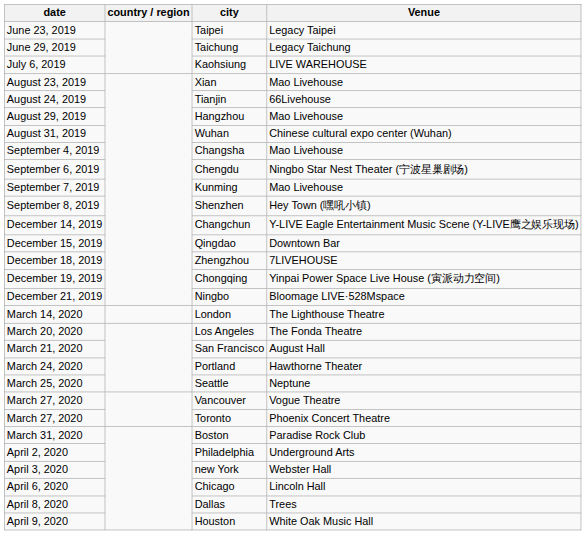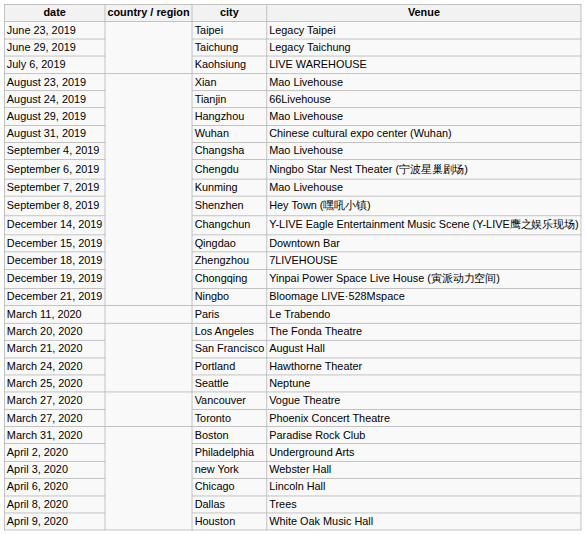 <table class="wikitable">
 <tr>
 <th>date</th>
 <th>country / region</th>
 <th>city</th>
 <th>Venue</th>
 </tr>
 <tr>
 <td>June 23, 2019</td>
 <td rowspan="3"></td>
 <td>Taipei</td>
 <td>Legacy Taipei</td>
 </tr>
 <tr>
 <td>June 29, 2019</td>
 <td>Taichung</td>
 <td>Legacy Taichung</td>
 </tr>
 <tr>
 <td>July 6, 2019</td>
 <td>Kaohsiung</td>
 <td>LIVE WAREHOUSE</td>
 </tr>
 <tr>
 <td>August 23, 2019</td>
 <td rowspan="13"></td>
 <td>Xian</td>
 <td>Mao Livehouse</td>
 </tr>
 <tr>
 <td>August 24, 2019</td>
 <td>Tianjin</td>
 <td>66Livehouse</td>
 </tr>
 <tr>
 <td>August 29, 2019</td>
 <td>Hangzhou</td>
 <td>Mao Livehouse</td>
 </tr>
 <tr>
 <td>August 31, 2019</td>
 <td>Wuhan</td>
 <td>Chinese cultural expo center (Wuhan)</td>
 </tr>
 <tr>
 <td>September 4, 2019</td>
 <td>Changsha</td>
 <td>Mao Livehouse</td>
 </tr>
 <tr>
 <td>September 6, 2019</td>
 <td>Chengdu</td>
 <td>Ningbo Star Nest Theater (宁波星巢剧场)</td>
 </tr>
 <tr>
 <td>September 7, 2019</td>
 <td>Kunming</td>
 <td>Mao Livehouse</td>
 </tr>
 <tr>
 <td>September 8, 2019</td>
 <td>Shenzhen</td>
 <td>Hey Town (嘿吼小镇)</td>
 </tr>
 <tr>
 <td>December 14, 2019</td>
 <td>Changchun</td>
 <td>Y-LIVE Eagle Entertainment Music Scene (Y-LIVE鹰之娱乐现场)</td>
 </tr>
 <tr>
 <td>December 15, 2019</td>
 <td>Qingdao</td>
 <td>Downtown Bar</td>
 </tr>
 <tr>
 <td>December 18, 2019</td>
 <td>Zhengzhou</td>
 <td>7LIVEHOUSE</td>
 </tr>
 <tr>
 <td>December 19, 2019</td>
 <td>Chongqing</td>
 <td>Yinpai Power Space Live House (寅派动力空间)</td>
 </tr>
 <tr>
 <td>December 21, 2019</td>
 <td>Ningbo</td>
 <td>Bloomage LIVE·528Mspace</td>
 </tr>
 <tr>
-<td>March 14, 2020</td>
+<td>March 11, 2020</td>
 <td></td>
-<td>London</td>
-<td>The Lighthouse Theatre</td>
+<td>Paris</td>
+<td>Le Trabendo</td>
 </tr>
 <tr>
 <td>March 20, 2020</td>
 <td rowspan="4"></td>
 <td>Los Angeles</td>
 <td>The Fonda Theatre</td>
 </tr>
 <tr>
 <td>March 21, 2020</td>
 <td>San Francisco</td>
 <td>August Hall</td>
 </tr>
 <tr>
 <td>March 24, 2020</td>
 <td>Portland</td>
 <td>Hawthorne Theater</td>
 </tr>
 <tr>
 <td>March 25, 2020</td>
 <td>Seattle</td>
 <td>Neptune</td>
 </tr>
 <tr>
 <td>March 27, 2020</td>
 <td rowspan="2"></td>
 <td>Vancouver</td>
 <td>Vogue Theatre</td>
 </tr>
 <tr>
 <td>March 27, 2020</td>
 <td>Toronto</td>
 <td>Phoenix Concert Theatre</td>
 </tr>
 <tr>
 <td>March 31, 2020</td>
 <td rowspan="6"></td>
 <td>Boston</td>
 <td>Paradise Rock Club</td>
 </tr>
 <tr>
 <td>April 2, 2020</td>
 <td>Philadelphia</td>
 <td>Underground Arts</td>
 </tr>
 <tr>
 <td>April 3, 2020</td>
 <td>new York</td>
 <td>Webster Hall</td>
 </tr>
 <tr>
 <td>April 6, 2020</td>
 <td>Chicago</td>
 <td>Lincoln Hall</td>
 </tr>
 <tr>
 <td>April 8, 2020</td>
 <td>Dallas</td>
 <td>Trees</td>
 </tr>
 <tr>
 <td>April 9, 2020</td>
 <td>Houston</td>
 <td>White Oak Music Hall</td>
 </tr>
 </table>
